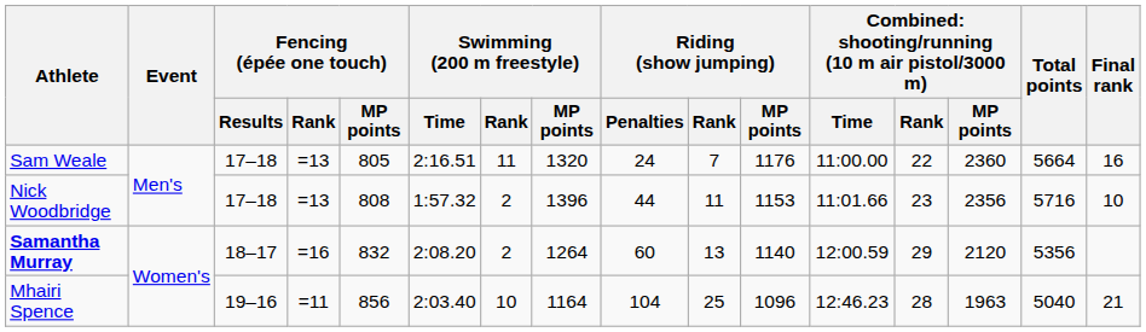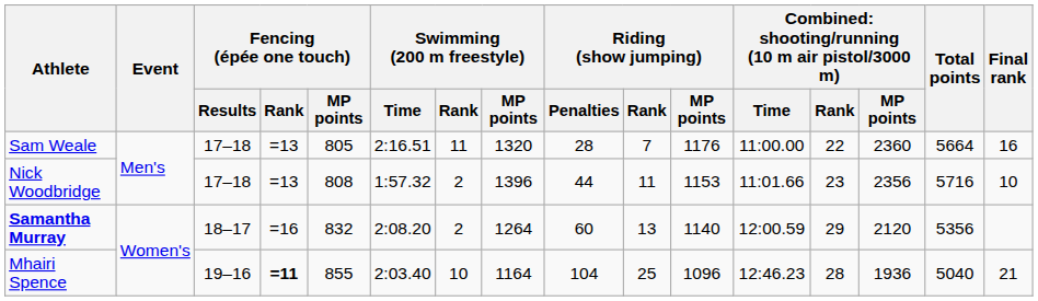 <table class="wikitable" style="text-align:center; font-size:90%;">
 <tr>
 <th rowspan=2>Athlete</th>
 <th rowspan=2>Event</th>
 <th colspan=3>Fencing<br><span>(épée one touch)</span></th>
 <th colspan=3>Swimming<br><span>(200 m freestyle)</span></th>
 <th colspan=3>Riding<br><span>(show jumping)</span></th>
 <th colspan=3>Combined: shooting/running<br><span>(10 m air pistol/3000 m)</span></th>
 <th rowspan=2>Total <br>points</th>
 <th rowspan=2>Final <br>rank</th>
 </tr>
 <tr style="font-size:95%">
 <th>Results</th>
 <th>Rank</th>
 <th>MP points</th>
 <th>Time</th>
 <th>Rank</th>
 <th>MP points</th>
 <th>Penalties</th>
 <th>Rank</th>
 <th>MP points</th>
 <th>Time</th>
 <th>Rank</th>
 <th>MP points</th>
 </tr>
 <tr>
 <td align=left><a href='#'>Sam Weale</a></td>
 <td style="text-align:left;" rowspan="2"><a href='#'>Men's</a></td>
 <td>17–18</td>
 <td>=13</td>
 <td>805</td>
 <td>2:16.51</td>
 <td>11</td>
 <td>1320</td>
-<td>24</td>
+<td>28</td>
 <td>7</td>
 <td>1176</td>
 <td>11:00.00</td>
 <td>22</td>
 <td>2360</td>
 <td>5664</td>
 <td>16</td>
 </tr>
 <tr>
 <td align=left><a href='#'>Nick Woodbridge</a></td>
 <td>17–18</td>
 <td>=13</td>
 <td>808</td>
 <td>1:57.32</td>
 <td>2</td>
 <td>1396</td>
 <td>44</td>
 <td>11</td>
 <td>1153</td>
 <td>11:01.66</td>
 <td>23</td>
 <td>2356</td>
 <td>5716</td>
 <td>10</td>
 </tr>
 <tr>
 <td align=left><strong><a href='#'>Samantha Murray</a></strong></td>
 <td style="text-align:left;" rowspan="2"><a href='#'>Women's</a></td>
 <td>18–17</td>
 <td>=16</td>
 <td>832</td>
 <td>2:08.20</td>
 <td>2</td>
 <td>1264</td>
 <td>60</td>
 <td>13</td>
 <td>1140</td>
 <td>12:00.59</td>
 <td>29</td>
 <td>2120</td>
 <td>5356</td>
 <td></td>
 </tr>
 <tr>
 <td align=left><a href='#'>Mhairi Spence</a></td>
 <td>19–16</td>
-<td>=11</td>
-<td>856</td>
+<td><strong>=11</strong></td>
+<td>855</td>
 <td>2:03.40</td>
 <td>10</td>
 <td>1164</td>
 <td>104</td>
 <td>25</td>
 <td>1096</td>
 <td>12:46.23</td>
 <td>28</td>
-<td>1963</td>
+<td>1936</td>
 <td>5040</td>
 <td>21</td>
 </tr>
 </table>
